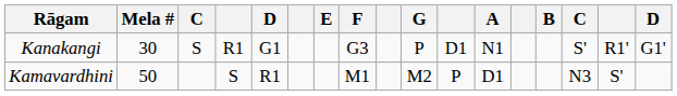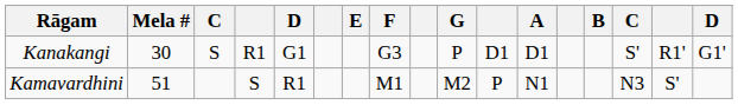 <table class="wikitable" style="text-align:center">
 <tr>
 <th>Rāgam</th>
 <th>Mela #</th>
 <th>C</th>
 <th></th>
 <th>D</th>
 <th></th>
 <th>E</th>
 <th>F</th>
 <th></th>
 <th>G</th>
 <th></th>
 <th>A</th>
 <th></th>
 <th>B</th>
 <th>C</th>
 <th></th>
 <th>D</th>
 </tr>
 <tr>
 <td><em>Kanakangi</em></td>
 <td>30</td>
 <td width="25px">S</td>
 <td width="25px">R1</td>
 <td width="25px">G1</td>
 <td width="15px"></td>
 <td width="15px"></td>
 <td>G3</td>
 <td width="15px"></td>
 <td width="25px">P</td>
 <td width="25px">D1</td>
-<td width="25px">N1</td>
+<td>D1</td>
 <td width="15px"></td>
 <td width="15px"></td>
 <td width="25px">S'</td>
 <td width="25px">R1'</td>
 <td width="25px">G1'</td>
 </tr>
 <tr>
 <td><em>Kamavardhini</em></td>
-<td>50</td>
+<td>51</td>
 <td></td>
 <td>S</td>
 <td>R1</td>
 <td></td>
 <td></td>
 <td width="25px">M1</td>
 <td></td>
 <td>M2</td>
 <td>P</td>
-<td>D1</td>
+<td width="25px">N1</td>
 <td></td>
 <td></td>
 <td>N3</td>
 <td>S'</td>
 <td></td>
 </tr>
 </table>
